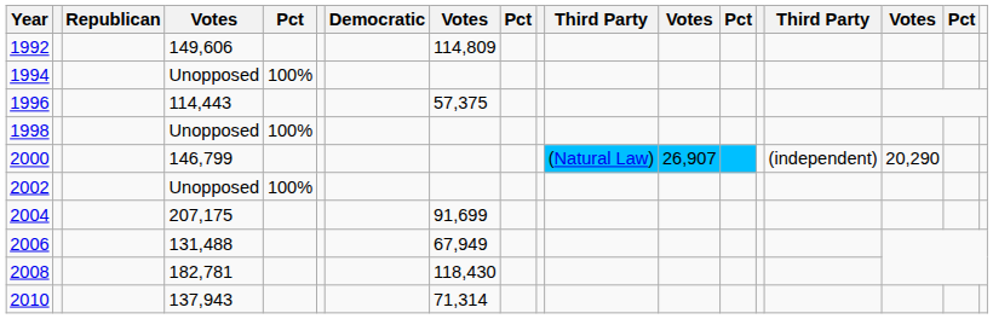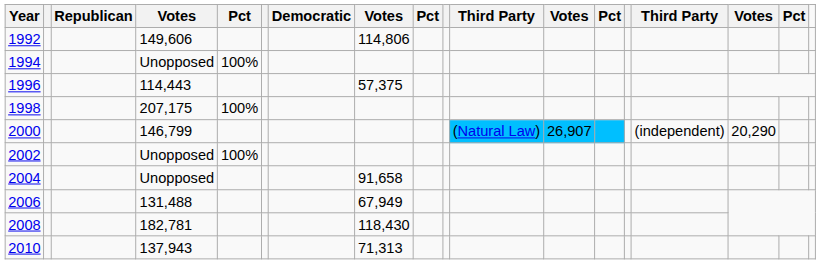 <table class="wikitable" style="margin:0.5em ; font-size:95%">
 <tr>
 <th>Year</th>
 <th></th>
 <th>Republican</th>
 <th>Votes</th>
 <th>Pct</th>
 <th></th>
 <th>Democratic</th>
 <th>Votes</th>
 <th>Pct</th>
 <th></th>
 <th>Third Party</th>
 <th>Votes</th>
 <th>Pct</th>
 <th></th>
 <th>Third Party</th>
 <th>Votes</th>
 <th>Pct</th>
 </tr>
 <tr>
 <td><a href='#'>1992</a></td>
 <td></td>
 <td></td>
 <td>149,606</td>
 <td></td>
 <td></td>
 <td></td>
-<td>114,809</td>
+<td>114,806</td>
 <td></td>
 <td></td>
 <td></td>
 <td></td>
 <td></td>
 <td></td>
 <td></td>
 <td></td>
 <td></td>
 <td></td>
 </tr>
 <tr>
 <td><a href='#'>1994</a></td>
 <td></td>
 <td></td>
 <td>Unopposed</td>
 <td>100%</td>
 <td></td>
 <td></td>
 <td></td>
 <td></td>
 <td></td>
 <td></td>
 <td></td>
 <td></td>
 <td></td>
 <td></td>
 <td></td>
 <td></td>
 <td></td>
 </tr>
 <tr>
 <td><a href='#'>1996</a></td>
 <td></td>
 <td></td>
 <td>114,443</td>
 <td></td>
 <td></td>
 <td></td>
 <td>57,375</td>
 <td></td>
 <td></td>
 <td></td>
 <td></td>
 <td></td>
 <td></td>
 <td></td>
 </tr>
 <tr>
 <td><a href='#'>1998</a></td>
 <td></td>
 <td></td>
-<td>Unopposed</td>
+<td>207,175</td>
 <td>100%</td>
 <td></td>
 <td></td>
 <td></td>
 <td></td>
 <td></td>
 <td></td>
 <td></td>
 <td></td>
 <td></td>
 <td></td>
 <td></td>
 <td></td>
 <td></td>
 </tr>
 <tr>
 <td><a href='#'>2000</a></td>
 <td></td>
 <td></td>
 <td>146,799</td>
 <td></td>
 <td></td>
 <td></td>
 <td></td>
 <td></td>
 <td></td>
 <td ! style="background:#00bfff; "> (<a href='#'>Natural Law</a>)</td>
 <td ! style="background:#00bfff; ">26,907</td>
 <td ! style="background:#00bfff; "></td>
 <td></td>
 <td> (independent)</td>
 <td>20,290</td>
 <td></td>
 <td></td>
 </tr>
 <tr>
 <td><a href='#'>2002</a></td>
 <td></td>
 <td></td>
 <td>Unopposed</td>
 <td>100%</td>
 <td></td>
 <td></td>
 <td></td>
 <td></td>
 <td></td>
 <td></td>
 <td></td>
 <td></td>
 <td></td>
 <td></td>
 <td></td>
 <td></td>
 <td></td>
 </tr>
 <tr>
 <td><a href='#'>2004</a></td>
 <td></td>
 <td></td>
-<td>207,175</td>
+<td>Unopposed</td>
 <td></td>
 <td></td>
 <td></td>
-<td>91,699</td>
+<td>91,658</td>
 <td></td>
 <td></td>
 <td></td>
 <td></td>
 <td></td>
 <td></td>
 <td></td>
 <td></td>
 <td></td>
 <td></td>
 </tr>
 <tr>
 <td><a href='#'>2006</a></td>
 <td></td>
 <td></td>
 <td>131,488</td>
 <td></td>
 <td></td>
 <td></td>
 <td>67,949</td>
 <td></td>
 <td></td>
 <td></td>
 <td></td>
 <td></td>
 <td></td>
 <td></td>
 </tr>
 <tr>
 <td><a href='#'>2008</a></td>
 <td></td>
 <td></td>
 <td>182,781</td>
 <td></td>
 <td></td>
 <td></td>
 <td>118,430</td>
 <td></td>
 <td></td>
 <td></td>
 <td></td>
 <td></td>
 <td></td>
 <td></td>
 </tr>
 <tr>
 <td><a href='#'>2010</a></td>
 <td></td>
 <td></td>
 <td>137,943</td>
 <td></td>
 <td></td>
 <td></td>
-<td>71,314</td>
+<td>71,313</td>
 <td></td>
 <td></td>
 <td></td>
 <td></td>
 <td></td>
 <td></td>
 <td></td>
 <td></td>
 <td></td>
 <td></td>
 </tr>
 </table>
